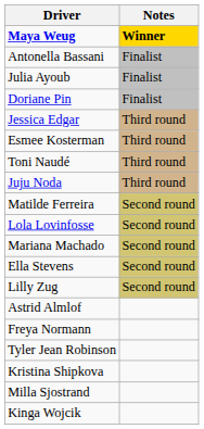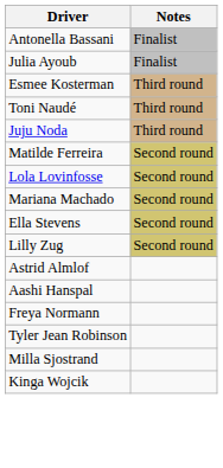 <table class="wikitable">
 <tr>
 <th>Driver</th>
 <th>Notes</th>
-</tr>
-<tr>
-<td> <strong><a href='#'>Maya Weug</a></strong></td>
-<td style="background:gold"><strong>Winner</strong></td>
 </tr>
 <tr>
 <td> Antonella Bassani</td>
 <td style="background:silver">Finalist</td>
 </tr>
 <tr>
 <td> Julia Ayoub</td>
 <td style="background:silver">Finalist</td>
-</tr>
-<tr>
-<td> <a href='#'>Doriane Pin</a></td>
-<td style="background:silver">Finalist</td>
-</tr>
-<tr>
-<td> <a href='#'>Jessica Edgar</a></td>
-<td style="background:tan">Third round</td>
 </tr>
 <tr>
 <td> Esmee Kosterman</td>
 <td style="background:tan">Third round</td>
 </tr>
 <tr>
 <td> Toni Naudé</td>
 <td style="background:tan">Third round</td>
 </tr>
 <tr>
 <td> <a href='#'>Juju Noda</a></td>
 <td style="background:tan">Third round</td>
 </tr>
 <tr>
 <td> Matilde Ferreira</td>
 <td style="background:#D1C571">Second round</td>
 </tr>
 <tr>
 <td> <a href='#'>Lola Lovinfosse</a></td>
 <td style="background:#D1C571">Second round</td>
 </tr>
 <tr>
 <td> Mariana Machado</td>
 <td style="background:#D1C571">Second round</td>
 </tr>
 <tr>
 <td> Ella Stevens</td>
 <td style="background:#D1C571">Second round</td>
 </tr>
 <tr>
 <td> Lilly Zug</td>
 <td style="background:#D1C571">Second round</td>
 </tr>
 <tr>
 <td> Astrid Almlof</td>
 <td></td>
 </tr>
 <tr>
+<td> Aashi Hanspal</td>
+<td></td>
+</tr>
+<tr>
 <td> Freya Normann</td>
 <td></td>
 </tr>
 <tr>
 <td> Tyler Jean Robinson</td>
-<td></td>
-</tr>
-<tr>
-<td> Kristina Shipkova</td>
 <td></td>
 </tr>
 <tr>
 <td> Milla Sjostrand</td>
 <td></td>
 </tr>
 <tr>
 <td> Kinga Wojcik</td>
 <td></td>
 </tr>
 </table>
